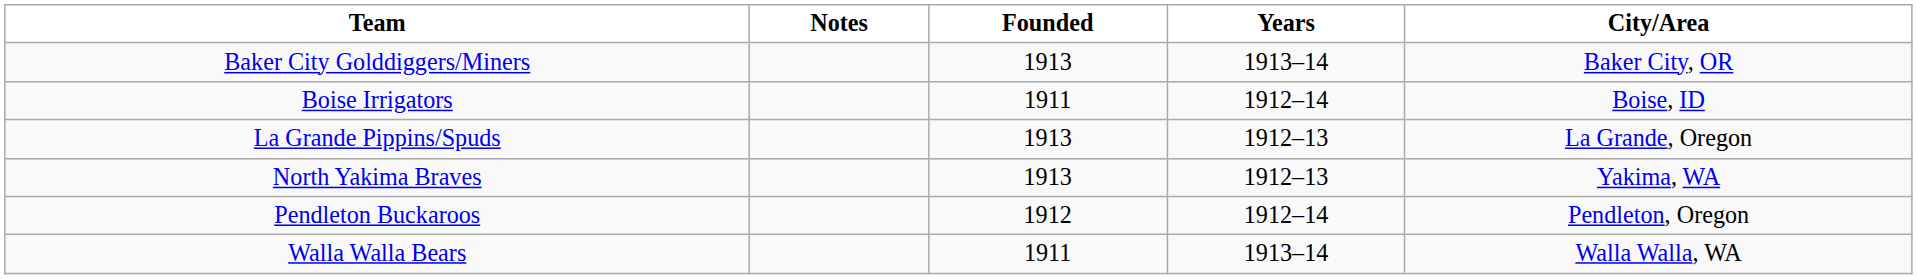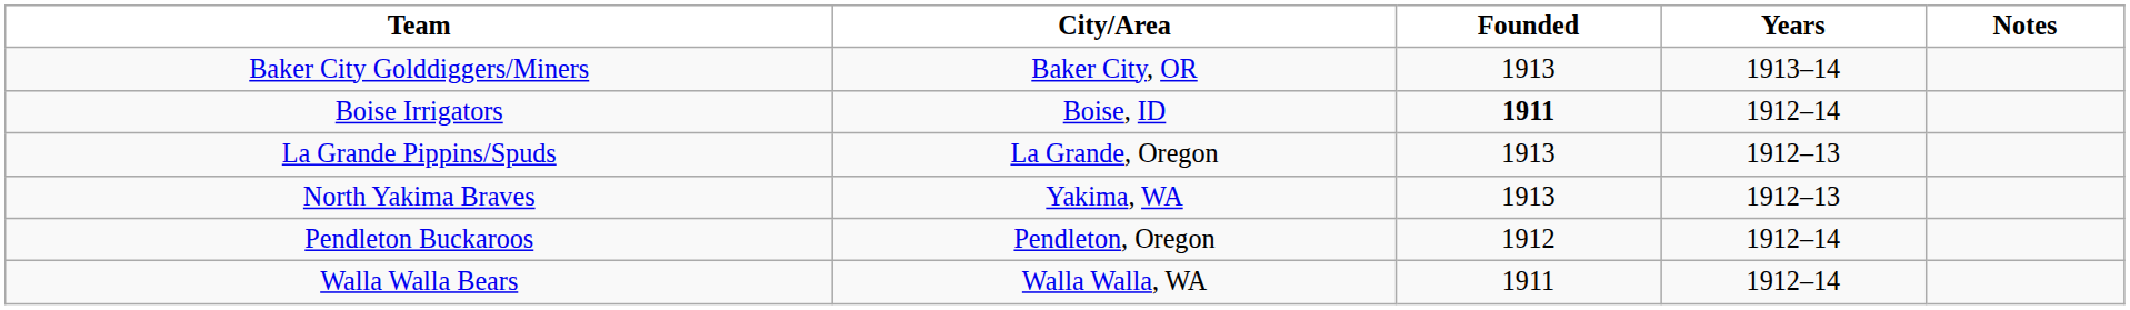 <table class="wikitable" style="width:100%; text-align:center">
 <tr>
 <th style="background:white; width:25%">Team</th>
-<th style="background:white; width:6%">Notes</th>
+<th style="background:white; width:17%">City/Area</th>
 <th style="background:white; width:8%">Founded</th>
 <th style="background:white; width:8%">Years</th>
-<th style="background:white; width:17%">City/Area</th>
+<th style="background:white; width:6%">Notes</th>
 </tr>
 <tr>
 <td><a href='#'>Baker City Golddiggers/Miners</a></td>
-<td></td>
+<td><a href='#'>Baker City</a>, <a href='#'>OR</a></td>
 <td>1913</td>
 <td>1913–14</td>
-<td><a href='#'>Baker City</a>, <a href='#'>OR</a></td>
+<td></td>
 </tr>
 <tr>
 <td><a href='#'>Boise Irrigators</a></td>
+<td><a href='#'>Boise</a>, <a href='#'>ID</a></td>
+<td><strong>1911</strong></td>
+<td>1912–14</td>
 <td></td>
-<td>1911</td>
-<td>1912–14</td>
-<td><a href='#'>Boise</a>, <a href='#'>ID</a></td>
 </tr>
 <tr>
 <td><a href='#'>La Grande Pippins/Spuds</a></td>
-<td></td>
+<td><a href='#'>La Grande</a>, Oregon</td>
 <td>1913</td>
 <td>1912–13</td>
-<td><a href='#'>La Grande</a>, Oregon</td>
+<td></td>
 </tr>
 <tr>
 <td><a href='#'>North Yakima Braves</a></td>
-<td></td>
+<td><a href='#'>Yakima</a>, <a href='#'>WA</a></td>
 <td>1913</td>
 <td>1912–13</td>
-<td><a href='#'>Yakima</a>, <a href='#'>WA</a></td>
+<td></td>
 </tr>
 <tr>
 <td><a href='#'>Pendleton Buckaroos</a></td>
-<td></td>
+<td><a href='#'>Pendleton</a>, Oregon</td>
 <td>1912</td>
 <td>1912–14</td>
-<td><a href='#'>Pendleton</a>, Oregon</td>
+<td></td>
 </tr>
 <tr>
 <td><a href='#'>Walla Walla Bears</a></td>
+<td><a href='#'>Walla Walla</a>, WA</td>
+<td>1911</td>
+<td>1912–14</td>
 <td></td>
-<td>1911</td>
-<td>1913–14</td>
-<td><a href='#'>Walla Walla</a>, WA</td>
 </tr>
 </table>
